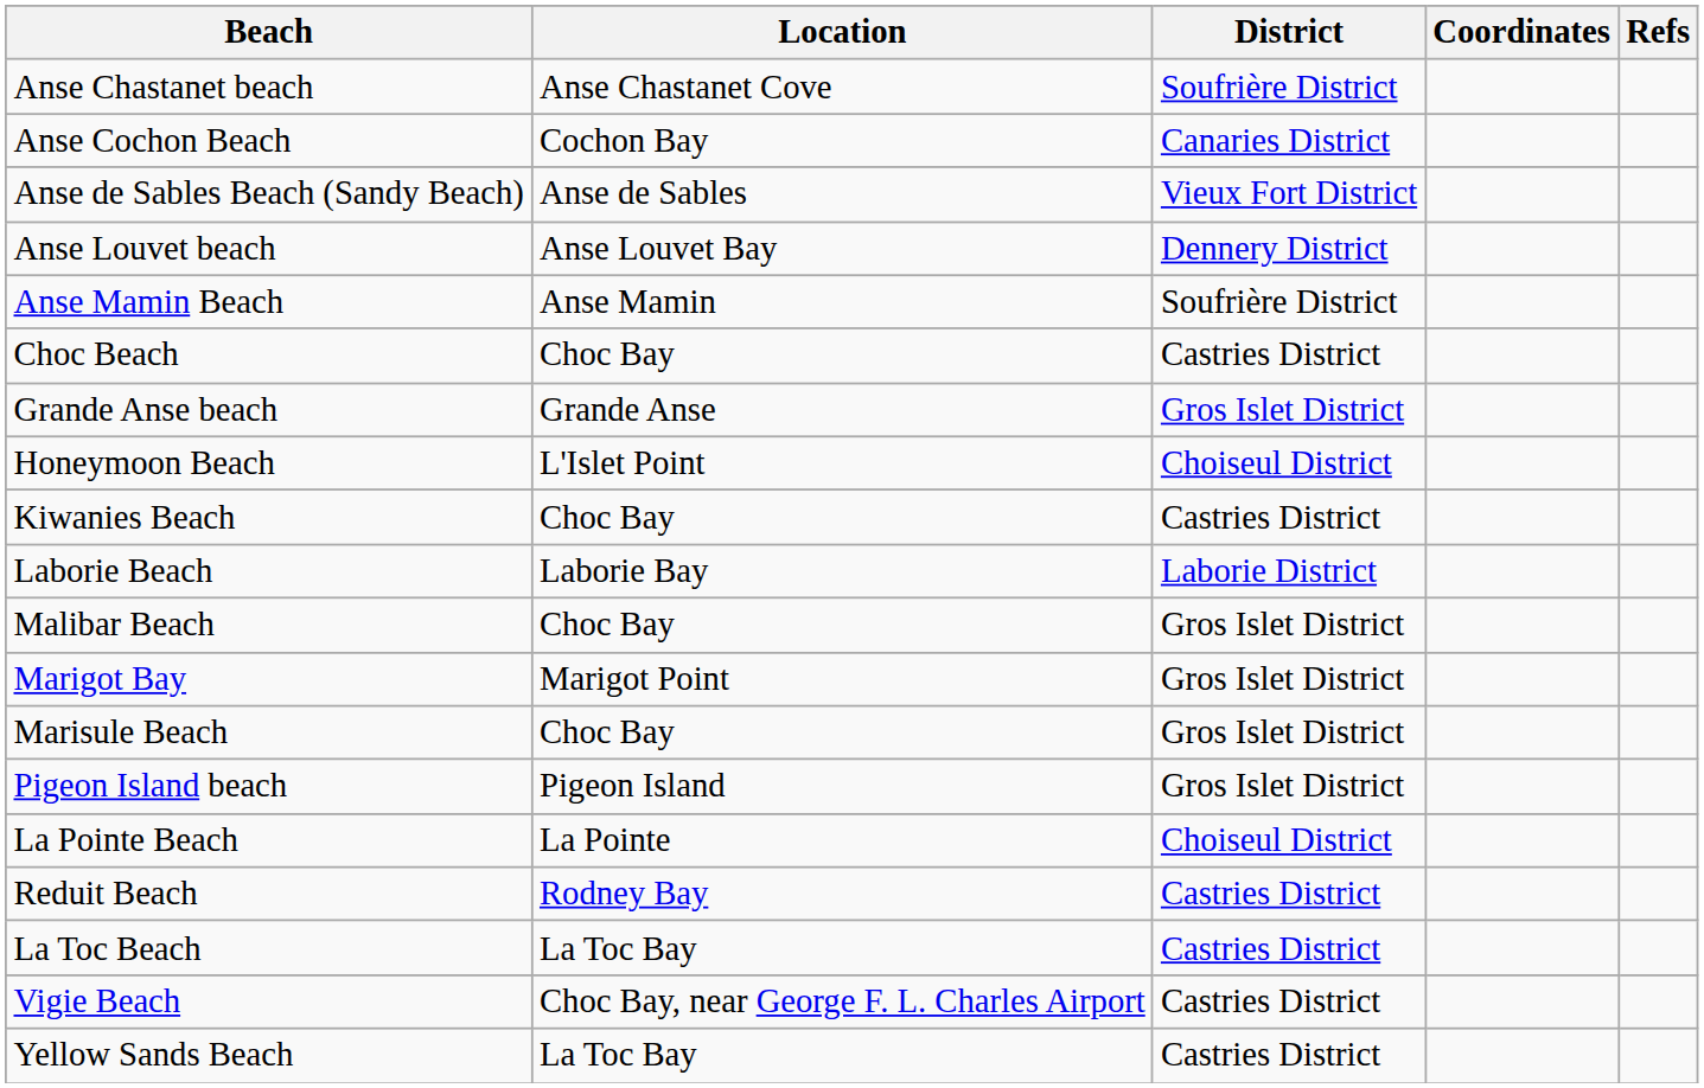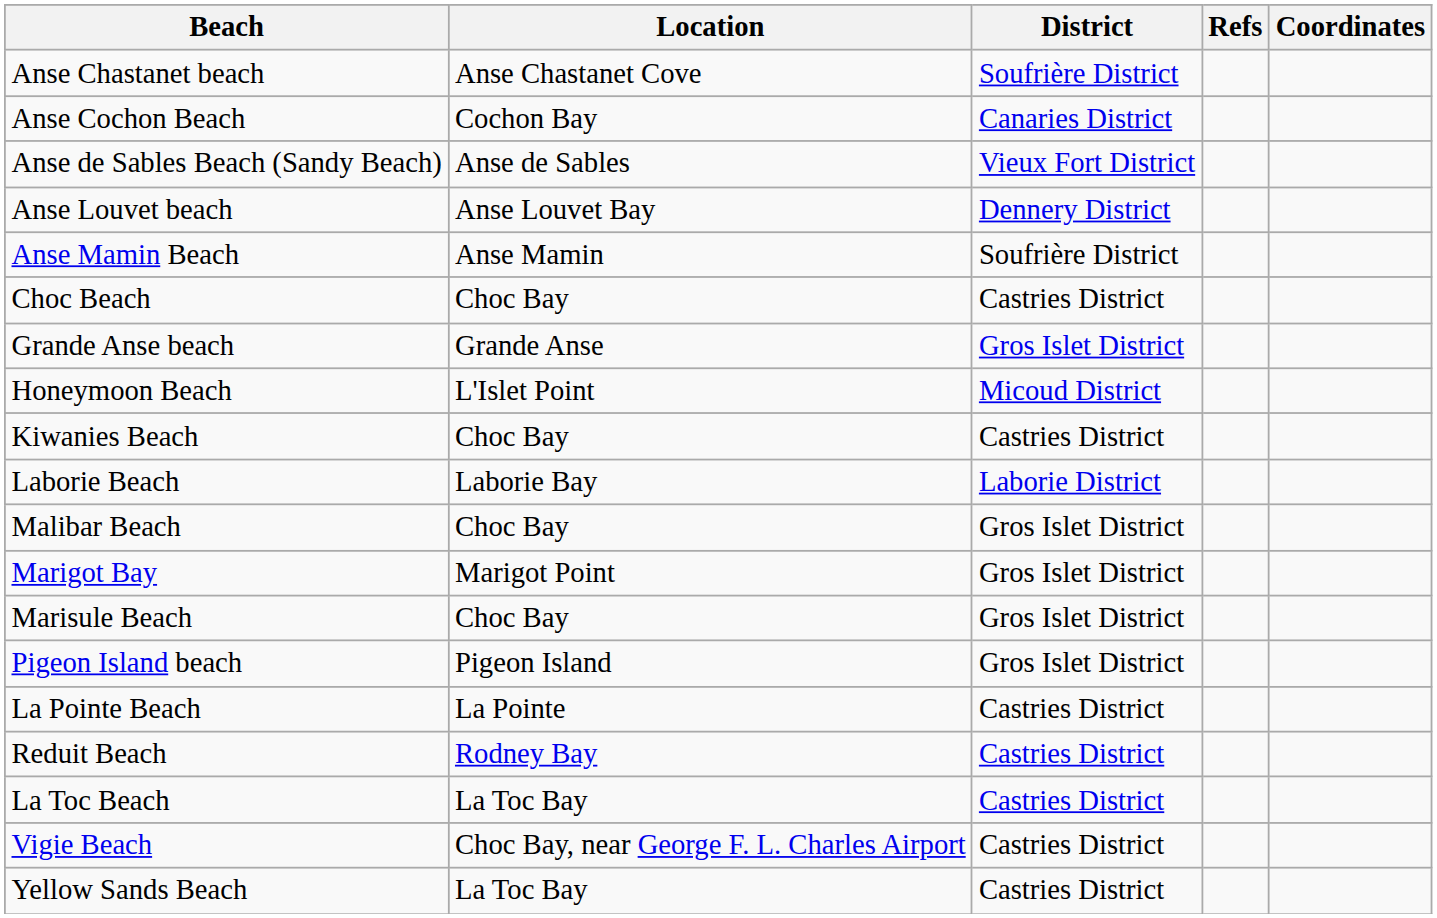 <table class="wikitable sortable">
 <tr>
 <th>Beach</th>
 <th>Location</th>
 <th>District</th>
+<th>Refs</th>
 <th>Coordinates</th>
-<th>Refs</th>
 </tr>
 <tr>
 <td>Anse Chastanet beach</td>
 <td>Anse Chastanet Cove</td>
 <td><a href='#'>Soufrière District</a></td>
 <td></td>
 <td></td>
 </tr>
 <tr>
 <td>Anse Cochon Beach</td>
 <td>Cochon Bay</td>
 <td><a href='#'>Canaries District</a></td>
 <td></td>
 <td></td>
 </tr>
 <tr>
 <td>Anse de Sables Beach (Sandy Beach)</td>
 <td>Anse de Sables</td>
 <td><a href='#'>Vieux Fort District</a></td>
 <td></td>
 <td></td>
 </tr>
 <tr>
 <td>Anse Louvet beach</td>
 <td>Anse Louvet Bay</td>
 <td><a href='#'>Dennery District</a></td>
 <td></td>
 <td></td>
 </tr>
 <tr>
 <td><a href='#'>Anse Mamin</a> Beach</td>
 <td>Anse Mamin</td>
 <td>Soufrière District</td>
 <td></td>
 <td></td>
 </tr>
 <tr>
 <td>Choc Beach</td>
 <td>Choc Bay</td>
 <td>Castries District</td>
 <td></td>
 <td></td>
 </tr>
 <tr>
 <td>Grande Anse beach</td>
 <td>Grande Anse</td>
 <td><a href='#'>Gros Islet District</a></td>
 <td></td>
 <td></td>
 </tr>
 <tr>
 <td>Honeymoon Beach</td>
 <td>L'Islet Point</td>
-<td><a href='#'>Choiseul District</a></td>
+<td><a href='#'>Micoud District</a></td>
 <td></td>
 <td></td>
 </tr>
 <tr>
 <td>Kiwanies Beach</td>
 <td>Choc Bay</td>
 <td>Castries District</td>
 <td></td>
 <td></td>
 </tr>
 <tr>
 <td>Laborie Beach</td>
 <td>Laborie Bay</td>
 <td><a href='#'>Laborie District</a></td>
 <td></td>
 <td></td>
 </tr>
 <tr>
 <td>Malibar Beach</td>
 <td>Choc Bay</td>
 <td>Gros Islet District</td>
 <td></td>
 <td></td>
 </tr>
 <tr>
 <td><a href='#'>Marigot Bay</a></td>
 <td>Marigot Point</td>
 <td>Gros Islet District</td>
 <td></td>
 <td></td>
 </tr>
 <tr>
 <td>Marisule Beach</td>
 <td>Choc Bay</td>
 <td>Gros Islet District</td>
 <td></td>
 <td></td>
 </tr>
 <tr>
 <td><a href='#'>Pigeon Island</a> beach</td>
 <td>Pigeon Island</td>
 <td>Gros Islet District</td>
 <td></td>
 <td></td>
 </tr>
 <tr>
 <td>La Pointe Beach</td>
 <td>La Pointe</td>
-<td><a href='#'>Choiseul District</a></td>
+<td>Castries District</td>
 <td></td>
 <td></td>
 </tr>
 <tr>
 <td>Reduit Beach</td>
 <td><a href='#'>Rodney Bay</a></td>
 <td><a href='#'>Castries District</a></td>
 <td></td>
 <td></td>
 </tr>
 <tr>
 <td>La Toc Beach</td>
 <td>La Toc Bay</td>
 <td><a href='#'>Castries District</a></td>
 <td></td>
 <td></td>
 </tr>
 <tr>
 <td><a href='#'>Vigie Beach</a></td>
 <td>Choc Bay, near <a href='#'>George F. L. Charles Airport</a></td>
 <td>Castries District</td>
 <td></td>
 <td></td>
 </tr>
 <tr>
 <td>Yellow Sands Beach</td>
 <td>La Toc Bay</td>
 <td>Castries District</td>
 <td></td>
 <td></td>
 </tr>
 </table>
